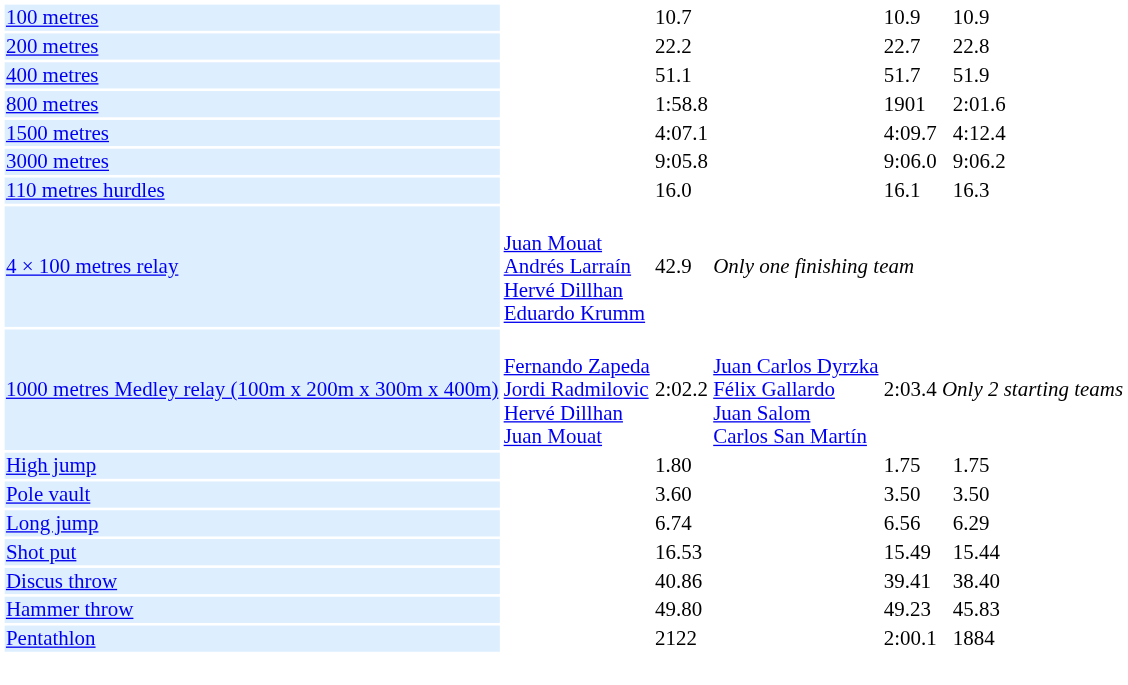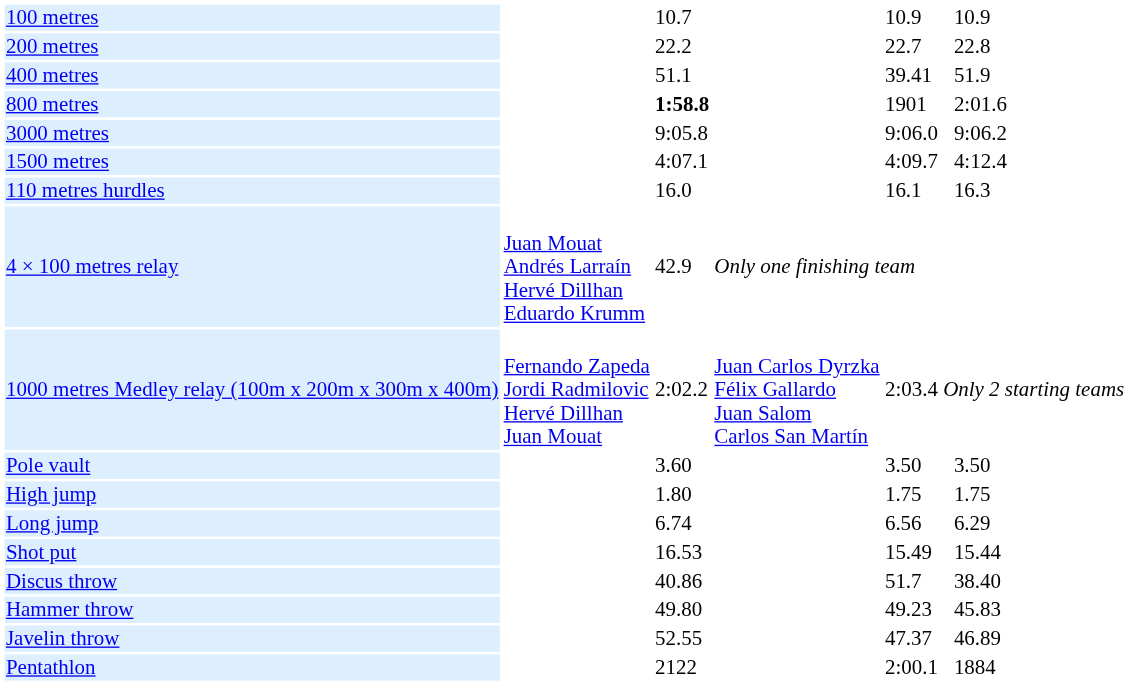 <table>
 <tr>
 <td bgcolor = DDEEFF><a href='#'>100 metres</a></td>
 <td></td>
 <td>10.7</td>
 <td></td>
 <td>10.9</td>
 <td></td>
 <td>10.9</td>
 </tr>
 <tr>
 <td bgcolor = DDEEFF><a href='#'>200 metres</a></td>
 <td></td>
 <td>22.2</td>
 <td></td>
 <td>22.7</td>
 <td></td>
 <td>22.8</td>
 </tr>
 <tr>
 <td bgcolor = DDEEFF><a href='#'>400 metres</a></td>
 <td></td>
 <td>51.1</td>
 <td></td>
-<td>51.7</td>
+<td>39.41</td>
 <td></td>
 <td>51.9</td>
 </tr>
 <tr>
 <td bgcolor = DDEEFF><a href='#'>800 metres</a></td>
 <td></td>
-<td>1:58.8</td>
+<td><strong>1:58.8</strong></td>
 <td></td>
 <td>1901</td>
 <td></td>
 <td>2:01.6</td>
+</tr>
+<tr>
+<td bgcolor = DDEEFF><a href='#'>3000 metres</a></td>
+<td></td>
+<td>9:05.8</td>
+<td></td>
+<td>9:06.0</td>
+<td></td>
+<td>9:06.2</td>
 </tr>
 <tr>
 <td bgcolor = DDEEFF><a href='#'>1500 metres</a></td>
 <td></td>
 <td>4:07.1</td>
 <td></td>
 <td>4:09.7</td>
 <td></td>
 <td>4:12.4</td>
-</tr>
-<tr>
-<td bgcolor = DDEEFF><a href='#'>3000 metres</a></td>
-<td></td>
-<td>9:05.8</td>
-<td></td>
-<td>9:06.0</td>
-<td></td>
-<td>9:06.2</td>
 </tr>
 <tr>
 <td bgcolor = DDEEFF><a href='#'>110 metres hurdles</a></td>
 <td></td>
 <td>16.0</td>
 <td></td>
 <td>16.1</td>
 <td></td>
 <td>16.3</td>
 </tr>
 <tr>
 <td bgcolor = DDEEFF><a href='#'>4 × 100 metres relay</a></td>
 <td><br><a href='#'>Juan Mouat</a><br><a href='#'>Andrés Larraín</a><br><a href='#'>Hervé Dillhan</a><br><a href='#'>Eduardo Krumm</a></td>
 <td>42.9</td>
 <td colspan=4><em>Only one finishing team</em></td>
 </tr>
 <tr>
 <td bgcolor = DDEEFF><a href='#'>1000 metres Medley relay (100m x 200m x 300m x 400m)</a></td>
 <td><br><a href='#'>Fernando Zapeda</a><br><a href='#'>Jordi Radmilovic</a><br><a href='#'>Hervé Dillhan</a><br><a href='#'>Juan Mouat</a></td>
 <td>2:02.2</td>
 <td><br><a href='#'>Juan Carlos Dyrzka</a><br><a href='#'>Félix Gallardo</a><br><a href='#'>Juan Salom</a><br><a href='#'>Carlos San Martín</a></td>
 <td>2:03.4</td>
 <td colspan=2><em>Only 2 starting teams</em></td>
 </tr>
 <tr>
+<td bgcolor = DDEEFF><a href='#'>Pole vault</a></td>
+<td></td>
+<td>3.60</td>
+<td></td>
+<td>3.50</td>
+<td></td>
+<td>3.50</td>
+</tr>
+<tr>
 <td bgcolor = DDEEFF><a href='#'>High jump</a></td>
 <td></td>
 <td>1.80</td>
 <td></td>
 <td>1.75</td>
 <td></td>
 <td>1.75</td>
-</tr>
-<tr>
-<td bgcolor = DDEEFF><a href='#'>Pole vault</a></td>
-<td></td>
-<td>3.60</td>
-<td></td>
-<td>3.50</td>
-<td></td>
-<td>3.50</td>
 </tr>
 <tr>
 <td bgcolor = DDEEFF><a href='#'>Long jump</a></td>
 <td></td>
 <td>6.74</td>
 <td></td>
 <td>6.56</td>
 <td></td>
 <td>6.29</td>
 </tr>
 <tr>
 <td bgcolor = DDEEFF><a href='#'>Shot put</a></td>
 <td></td>
 <td>16.53</td>
 <td></td>
 <td>15.49</td>
 <td></td>
 <td>15.44</td>
 </tr>
 <tr>
 <td bgcolor = DDEEFF><a href='#'>Discus throw</a></td>
 <td></td>
 <td>40.86</td>
 <td></td>
-<td>39.41</td>
+<td>51.7</td>
 <td></td>
 <td>38.40</td>
 </tr>
 <tr>
 <td bgcolor = DDEEFF><a href='#'>Hammer throw</a></td>
 <td></td>
 <td>49.80</td>
 <td></td>
 <td>49.23</td>
 <td></td>
 <td>45.83</td>
 </tr>
 <tr>
+<td bgcolor = DDEEFF><a href='#'>Javelin throw</a></td>
+<td></td>
+<td>52.55</td>
+<td></td>
+<td>47.37</td>
+<td></td>
+<td>46.89</td>
+</tr>
+<tr>
 <td bgcolor = DDEEFF><a href='#'>Pentathlon</a></td>
 <td></td>
 <td>2122</td>
 <td></td>
 <td>2:00.1</td>
 <td></td>
 <td>1884</td>
 </tr>
 </table>
